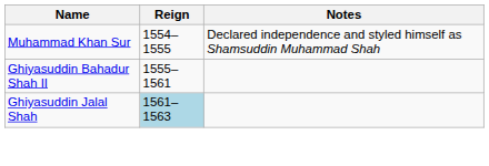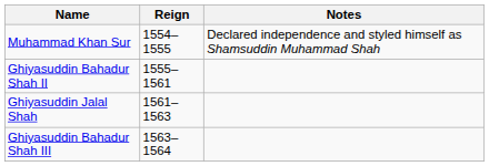 <table class="wikitable">
 <tr>
 <th style="width:180px;">Name</th>
 <th style="width:80px;">Reign</th>
 <th style="width:400px;">Notes</th>
 </tr>
 <tr>
 <td><a href='#'>Muhammad Khan Sur</a></td>
 <td>1554–1555</td>
 <td>Declared independence and styled himself as <em>Shamsuddin Muhammad Shah</em></td>
 </tr>
 <tr>
 <td><a href='#'>Ghiyasuddin Bahadur Shah II</a></td>
 <td>1555–1561</td>
 <td></td>
 </tr>
 <tr>
 <td><a href='#'>Ghiyasuddin Jalal Shah</a></td>
-<td style="background: lightblue;">1561–1563</td>
+<td>1561–1563</td>
+<td></td>
+</tr>
+<tr>
+<td><a href='#'>Ghiyasuddin Bahadur Shah III</a></td>
+<td>1563–1564</td>
 <td></td>
 </tr>
 </table>
